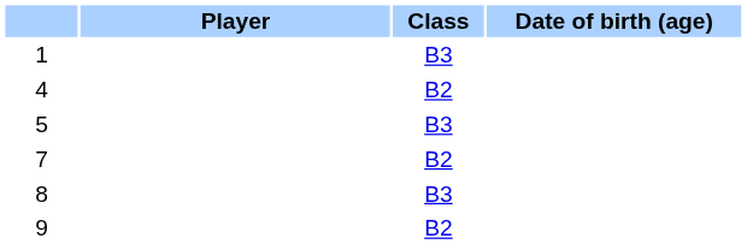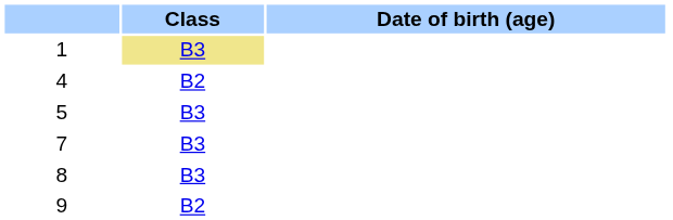 <table class="sortable" border="0" cellspacing="2" cellpadding="2">
 <tr style="background-color:#AAD0FF">
 <th width=8%></th>
-<th width=34%>Player</th>
 <th width=10%>Class</th>
 <th width=28%>Date of birth (age)</th>
 </tr>
 <tr>
 <td style="text-align: center;">1</td>
-<td></td>
-<td style="text-align: center;"><a href='#'>B3</a></td>
+<td style="background: khaki; text-align: center;"><a href='#'>B3</a></td>
 <td style="text-align: center;"></td>
 </tr>
 <tr>
 <td style="text-align: center;">4</td>
-<td></td>
 <td style="text-align: center;"><a href='#'>B2</a></td>
 <td style="text-align: center;"></td>
 </tr>
 <tr>
 <td style="text-align: center;">5</td>
-<td></td>
 <td style="text-align: center;"><a href='#'>B3</a></td>
 <td style="text-align: center;"></td>
 </tr>
 <tr>
 <td style="text-align: center;">7</td>
-<td></td>
-<td style="text-align: center;"><a href='#'>B2</a></td>
+<td style="text-align: center;"><a href='#'>B3</a></td>
 <td style="text-align: center;"></td>
 </tr>
 <tr>
 <td style="text-align: center;">8</td>
-<td></td>
 <td style="text-align: center;"><a href='#'>B3</a></td>
 <td style="text-align: center;"></td>
 </tr>
 <tr>
 <td style="text-align: center;">9</td>
-<td></td>
 <td style="text-align: center;"><a href='#'>B2</a></td>
 <td style="text-align: center;"></td>
 </tr>
 </table>
